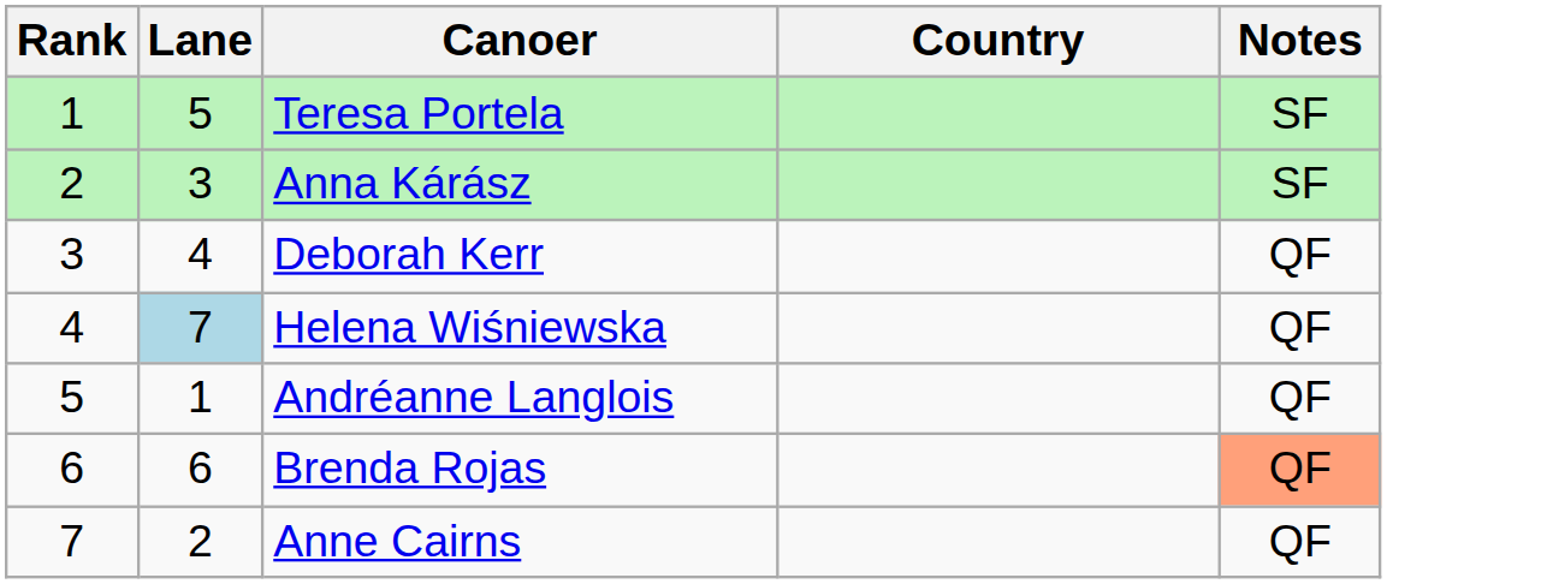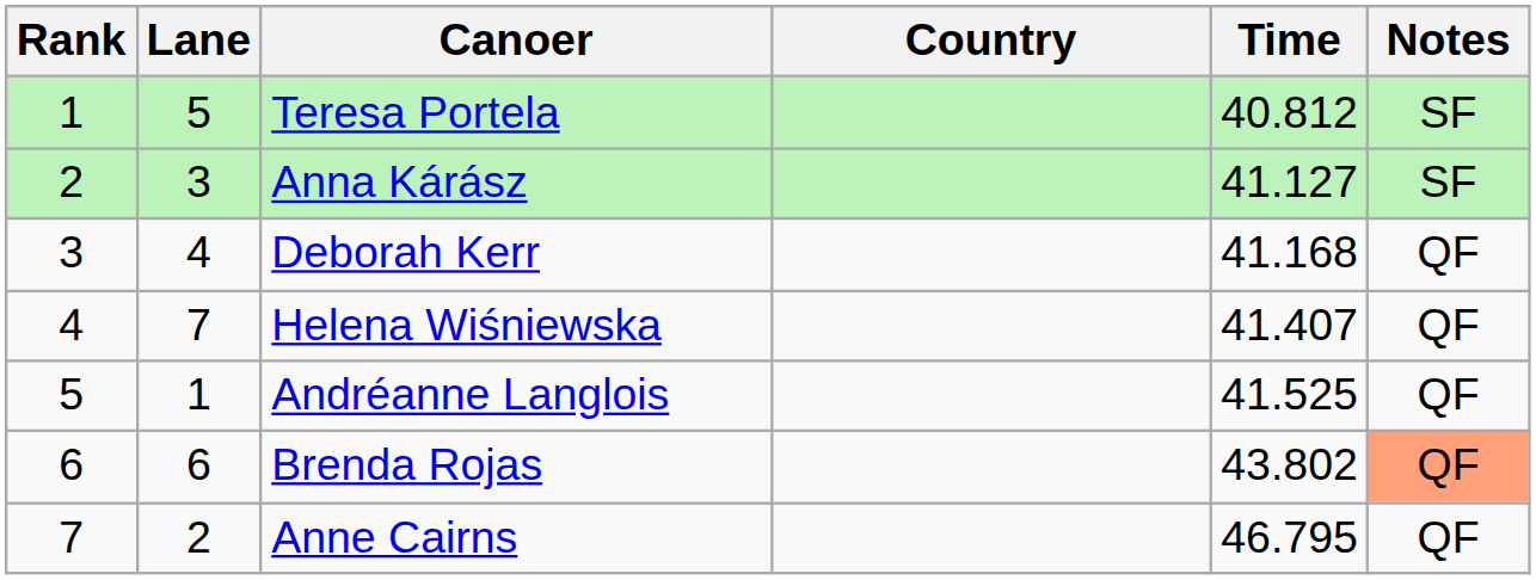 <table class="wikitable" style="text-align:center;">
 <tr>
 <th width=30>Rank</th>
 <th width=30>Lane</th>
 <th width=175>Canoer</th>
 <th width=150>Country</th>
+<th width=30>Time</th>
 <th width=50>Notes</th>
 </tr>
 <tr bgcolor=bbf3bb>
 <td>1</td>
 <td>5</td>
 <td align=left><a href='#'>Teresa Portela</a></td>
 <td align=left></td>
+<td>40.812</td>
 <td>SF</td>
 </tr>
 <tr bgcolor=bbf3bb>
 <td>2</td>
 <td>3</td>
 <td align=left><a href='#'>Anna Kárász</a></td>
 <td align=left></td>
+<td>41.127</td>
 <td>SF</td>
 </tr>
 <tr>
 <td>3</td>
 <td>4</td>
 <td align=left><a href='#'>Deborah Kerr</a></td>
 <td align=left></td>
+<td>41.168</td>
 <td>QF</td>
 </tr>
 <tr>
 <td>4</td>
-<td style="background: lightblue;">7</td>
+<td>7</td>
 <td align=left><a href='#'>Helena Wiśniewska</a></td>
 <td align=left></td>
+<td>41.407</td>
 <td>QF</td>
 </tr>
 <tr>
 <td>5</td>
 <td>1</td>
 <td align=left><a href='#'>Andréanne Langlois</a></td>
 <td align=left></td>
+<td>41.525</td>
 <td>QF</td>
 </tr>
 <tr>
 <td>6</td>
 <td>6</td>
 <td align=left><a href='#'>Brenda Rojas</a></td>
 <td align=left></td>
+<td>43.802</td>
 <td style="background: lightsalmon;">QF</td>
 </tr>
 <tr>
 <td>7</td>
 <td>2</td>
 <td align=left><a href='#'>Anne Cairns</a></td>
 <td align=left></td>
+<td>46.795</td>
 <td>QF</td>
 </tr>
 </table>
